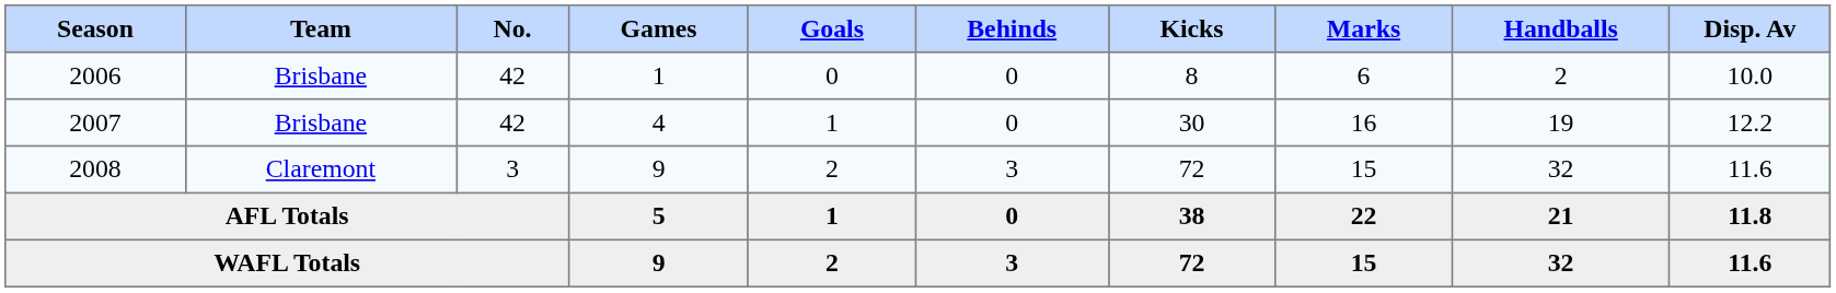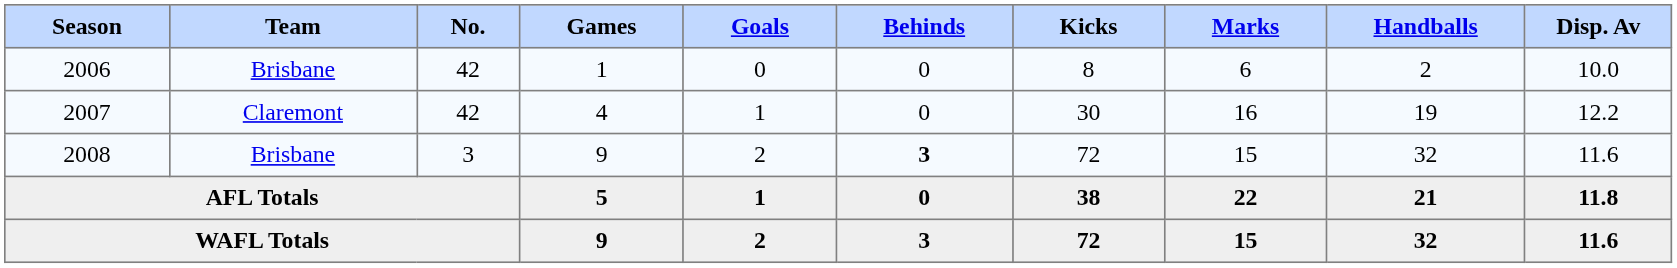 <table border="1" cellpadding="4" cellspacing="0" style="text-align:center; font-size:90%; border-collapse:collapse;" width=80%>
 <tr style="background:#C1D8FF;">
 <th width=3%>Season</th>
 <th width=5%>Team</th>
 <th width=2%>No.</th>
 <th width=3%>Games</th>
 <th width=3%><a href='#'>Goals</a></th>
 <th width=3%><a href='#'>Behinds</a></th>
 <th width=3%>Kicks</th>
 <th width=3%><a href='#'>Marks</a></th>
 <th width=3%><a href='#'>Handballs</a></th>
 <th width=3%>Disp. Av</th>
 </tr>
 <tr style="background:#F5FAFF;">
 <td>2006</td>
 <td><a href='#'>Brisbane</a></td>
 <td>42</td>
 <td>1</td>
 <td>0</td>
 <td>0</td>
 <td>8</td>
 <td>6</td>
 <td>2</td>
 <td>10.0</td>
 </tr>
 <tr style="background:#F5FAFF;">
 <td>2007</td>
-<td><a href='#'>Brisbane</a></td>
+<td><a href='#'>Claremont</a></td>
 <td>42</td>
 <td>4</td>
 <td>1</td>
 <td>0</td>
 <td>30</td>
 <td>16</td>
 <td>19</td>
 <td>12.2</td>
 </tr>
 <tr style="background:#F5FAFF;">
 <td>2008</td>
-<td><a href='#'>Claremont</a></td>
+<td><a href='#'>Brisbane</a></td>
 <td>3</td>
 <td>9</td>
 <td>2</td>
-<td>3</td>
+<td><strong>3</strong></td>
 <td>72</td>
 <td>15</td>
 <td>32</td>
 <td>11.6</td>
 </tr>
 <tr style="background:#EFEFEF;">
 <th colspan=3>AFL Totals</th>
 <td><strong>5</strong></td>
 <td><strong>1</strong></td>
 <td><strong>0</strong></td>
 <td><strong>38</strong></td>
 <td><strong>22</strong></td>
 <td><strong>21</strong></td>
 <td><strong>11.8</strong></td>
 </tr>
 <tr style="background:#EFEFEF;">
 <th colspan=3>WAFL Totals</th>
 <td><strong>9</strong></td>
 <td><strong>2</strong></td>
 <td><strong>3</strong></td>
 <td><strong>72</strong></td>
 <td><strong>15</strong></td>
 <td><strong>32</strong></td>
 <td><strong>11.6</strong></td>
 </tr>
 </table>
